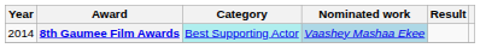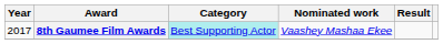 <table class="wikitable plainrowheaders sortable">
 <tr>
 <th scope="col">Year</th>
 <th scope="col">Award</th>
 <th scope="col">Category</th>
 <th scope="col">Nominated work</th>
 <th scope="col">Result</th>
 <th scope="col" class="unsortable"></th>
 </tr>
 <tr>
-<td>2014</td>
+<td>2017</td>
 <th scope="row"><a href='#'>8th Gaumee Film Awards</a></th>
 <td style="background: paleturquoise;"><a href='#'>Best Supporting Actor</a></td>
-<td style="background: lightblue;"><em><a href='#'>Vaashey Mashaa Ekee</a></em></td>
+<td><em><a href='#'>Vaashey Mashaa Ekee</a></em></td>
 <td></td>
 <td style="text-align:center;"></td>
 </tr>
 <tr>
 </tr>
 </table>
